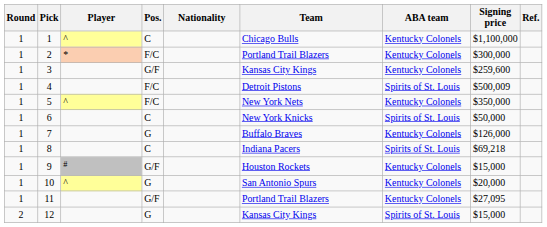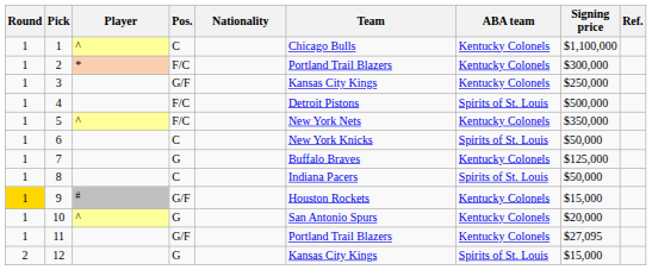 <table class="wikitable sortable">
 <tr>
 <th width="1%">Round</th>
 <th width="1%">Pick</th>
 <th width="19%">Player</th>
 <th width="1%">Pos.</th>
 <th width="16%">Nationality</th>
 <th width="35%">Team</th>
 <th width="20%">ABA team</th>
 <th width="5%">Signing price</th>
 <th class="unsortable" width="1%">Ref.</th>
 </tr>
 <tr>
 <td align=center>1</td>
 <td align=center>1</td>
 <td bgcolor="#FFFF99">^</td>
 <td>C</td>
 <td></td>
 <td><a href='#'>Chicago Bulls</a></td>
 <td><a href='#'>Kentucky Colonels</a></td>
 <td>$1,100,000</td>
 <td align=center></td>
 </tr>
 <tr>
 <td align=center>1</td>
 <td align=center>2</td>
 <td bgcolor="#FBCEB1">*</td>
 <td>F/C</td>
 <td></td>
 <td><a href='#'>Portland Trail Blazers</a> </td>
 <td><a href='#'>Kentucky Colonels</a></td>
 <td>$300,000</td>
 <td align=center></td>
 </tr>
 <tr>
 <td align=center>1</td>
 <td align=center>3</td>
 <td></td>
 <td>G/F</td>
 <td></td>
 <td><a href='#'>Kansas City Kings</a></td>
 <td><a href='#'>Kentucky Colonels</a></td>
-<td>$259,600</td>
+<td>$250,000</td>
 <td align=center></td>
 </tr>
 <tr>
 <td align=center>1</td>
 <td align=center>4</td>
 <td></td>
 <td>F/C</td>
 <td></td>
 <td><a href='#'>Detroit Pistons</a></td>
 <td><a href='#'>Spirits of St. Louis</a></td>
-<td>$500,009</td>
+<td>$500,000</td>
 <td align=center></td>
 </tr>
 <tr>
 <td align=center>1</td>
 <td align=center>5</td>
 <td bgcolor="#FFFF99">^</td>
 <td>F/C</td>
 <td></td>
 <td><a href='#'>New York Nets</a></td>
 <td><a href='#'>Kentucky Colonels</a></td>
 <td>$350,000</td>
 <td align=center></td>
 </tr>
 <tr>
 <td align=center>1</td>
 <td align=center>6</td>
 <td></td>
 <td>C</td>
 <td></td>
 <td><a href='#'>New York Knicks</a></td>
 <td><a href='#'>Spirits of St. Louis</a></td>
 <td>$50,000</td>
 <td align=center></td>
 </tr>
 <tr>
 <td align=center>1</td>
 <td align=center>7</td>
 <td></td>
 <td>G</td>
 <td></td>
 <td><a href='#'>Buffalo Braves</a> </td>
 <td><a href='#'>Kentucky Colonels</a></td>
-<td>$126,000</td>
+<td>$125,000</td>
 <td align=center></td>
 </tr>
 <tr>
 <td align=center>1</td>
 <td align=center>8</td>
 <td></td>
 <td>C</td>
 <td></td>
 <td><a href='#'>Indiana Pacers</a></td>
 <td><a href='#'>Spirits of St. Louis</a></td>
-<td>$69,218</td>
+<td>$50,000</td>
 <td align=center></td>
 </tr>
 <tr>
-<td align=center>1</td>
+<td align=center style="background: gold;">1</td>
 <td align=center>9</td>
 <td bgcolor="#C0C0C0"><sup>#</sup></td>
 <td>G/F</td>
 <td></td>
 <td><a href='#'>Houston Rockets</a></td>
 <td><a href='#'>Kentucky Colonels</a></td>
 <td>$15,000</td>
 <td align=center></td>
 </tr>
 <tr>
 <td align=center>1</td>
 <td align=center>10</td>
 <td bgcolor="#FFFF99">^</td>
 <td>G</td>
 <td></td>
 <td><a href='#'>San Antonio Spurs</a></td>
 <td><a href='#'>Kentucky Colonels</a></td>
 <td>$20,000</td>
 <td align=center></td>
 </tr>
 <tr>
 <td align=center>1</td>
 <td align=center>11</td>
 <td></td>
 <td>G/F</td>
 <td></td>
 <td><a href='#'>Portland Trail Blazers</a></td>
 <td><a href='#'>Kentucky Colonels</a></td>
 <td>$27,095</td>
 <td align=center></td>
 </tr>
 <tr>
 <td align=center>2</td>
 <td align=center>12</td>
 <td></td>
 <td>G</td>
 <td></td>
 <td><a href='#'>Kansas City Kings</a></td>
 <td><a href='#'>Spirits of St. Louis</a></td>
 <td>$15,000</td>
 <td align=center></td>
 </tr>
 </table>
